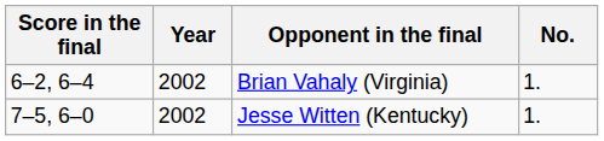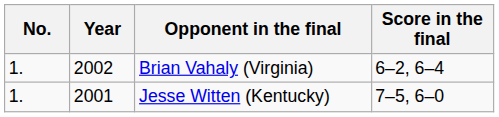 <table class="sortable wikitable" style=font-size:97%>
 <tr>
-<th width=100>Score in the final</th>
+<th width=50>No.</th>
 <th width=50>Year</th>
 <th width=200>Opponent in the final</th>
-<th width=50>No.</th>
+<th width=100>Score in the final</th>
 </tr>
 <tr>
-<td>6–2, 6–4</td>
+<td>1.</td>
 <td>2002</td>
 <td><a href='#'>Brian Vahaly</a> (Virginia)</td>
-<td>1.</td>
+<td>6–2, 6–4</td>
 </tr>
 <tr>
+<td>1.</td>
+<td>2001</td>
+<td><a href='#'>Jesse Witten</a> (Kentucky)</td>
 <td>7–5, 6–0</td>
-<td>2002</td>
-<td><a href='#'>Jesse Witten</a> (Kentucky)</td>
-<td>1.</td>
 </tr>
 </table>
